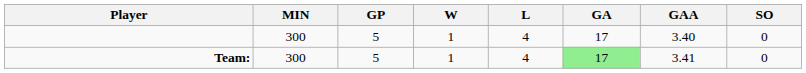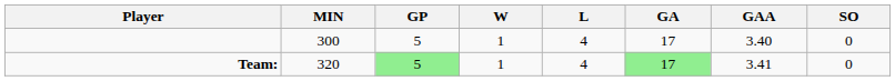 <table class="wikitable sortable" width="60%">
 <tr>
 <th bgcolor="#DDDDFF" width="10%">Player</th>
 <th width="3%" bgcolor="#DDDDFF" title="Minutes played">MIN</th>
 <th width="3%" bgcolor="#DDDDFF" title="Games played in">GP</th>
 <th width="3%" bgcolor="#DDDDFF" title="Wins">W</th>
 <th width="3%" bgcolor="#DDDDFF"title="Losses">L</th>
 <th width="3%" bgcolor="#DDDDFF" title="Goals against">GA</th>
 <th width="3%" bgcolor="#DDDDFF" title="Goals against average">GAA</th>
 <th width="3%" bgcolor="#DDDDFF" title="Shut-outs">SO</th>
 </tr>
 <tr align="center">
 <td align="right"></td>
 <td>300</td>
 <td>5</td>
 <td>1</td>
 <td>4</td>
 <td>17</td>
 <td>3.40</td>
 <td>0</td>
 </tr>
 <tr align="center">
 <td align="right"><strong>Team:</strong></td>
-<td>300</td>
-<td>5</td>
+<td>320</td>
+<td style="background: lightgreen;">5</td>
 <td>1</td>
 <td>4</td>
 <td style="background: lightgreen;">17</td>
 <td>3.41</td>
 <td>0</td>
 </tr>
 </table>
